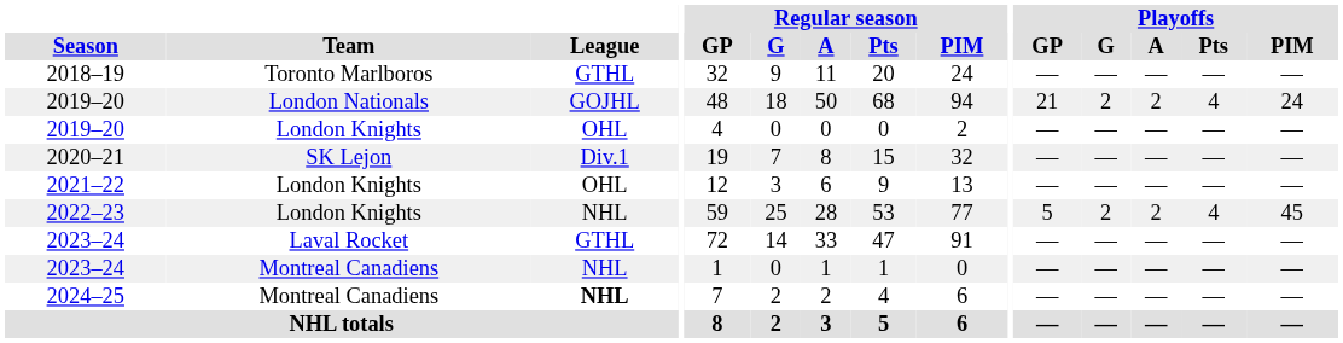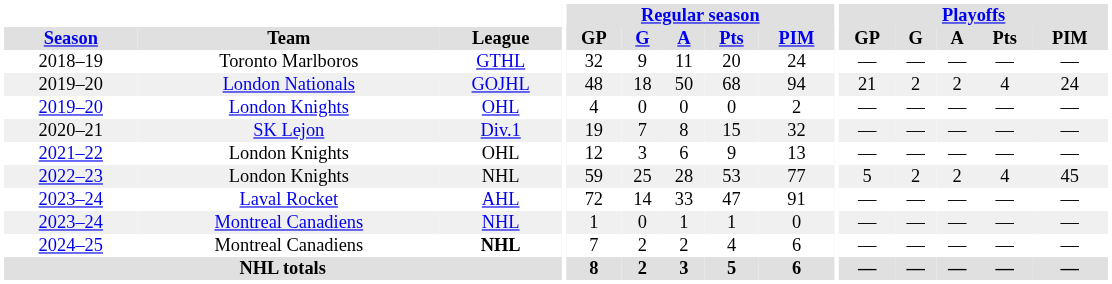 <table border="0" cellpadding="1" cellspacing="0" style="text-align:center; width:60em;">
 <tr bgcolor="#e0e0e0">
 <th colspan="3" bgcolor="#ffffff"></th>
 <th rowspan="101" bgcolor="#ffffff"></th>
 <th colspan="5"><a href='#'>Regular season</a></th>
 <th rowspan="101" bgcolor="#ffffff"></th>
 <th colspan="5"><a href='#'>Playoffs</a></th>
 </tr>
 <tr bgcolor="#e0e0e0">
 <th><a href='#'>Season</a></th>
 <th>Team</th>
 <th>League</th>
 <th>GP</th>
 <th><a href='#'>G</a></th>
 <th><a href='#'>A</a></th>
 <th><a href='#'>Pts</a></th>
 <th><a href='#'>PIM</a></th>
 <th>GP</th>
 <th>G</th>
 <th>A</th>
 <th>Pts</th>
 <th>PIM</th>
 </tr>
 <tr>
 <td>2018–19</td>
 <td>Toronto Marlboros</td>
 <td><a href='#'>GTHL</a></td>
 <td>32</td>
 <td>9</td>
 <td>11</td>
 <td>20</td>
 <td>24</td>
 <td>—</td>
 <td>—</td>
 <td>—</td>
 <td>—</td>
 <td>—</td>
 </tr>
 <tr bgcolor="#f0f0f0">
 <td>2019–20</td>
 <td><a href='#'>London Nationals</a></td>
 <td><a href='#'>GOJHL</a></td>
 <td>48</td>
 <td>18</td>
 <td>50</td>
 <td>68</td>
 <td>94</td>
 <td>21</td>
 <td>2</td>
 <td>2</td>
 <td>4</td>
 <td>24</td>
 </tr>
 <tr>
 <td><a href='#'>2019–20</a></td>
 <td><a href='#'>London Knights</a></td>
 <td><a href='#'>OHL</a></td>
 <td>4</td>
 <td>0</td>
 <td>0</td>
 <td>0</td>
 <td>2</td>
 <td>—</td>
 <td>—</td>
 <td>—</td>
 <td>—</td>
 <td>—</td>
 </tr>
 <tr bgcolor="#f0f0f0">
 <td 2020–21 Hockeyettan season>2020–21</td>
 <td><a href='#'>SK Lejon</a></td>
 <td><a href='#'>Div.1</a></td>
 <td>19</td>
 <td>7</td>
 <td>8</td>
 <td>15</td>
 <td>32</td>
 <td>—</td>
 <td>—</td>
 <td>—</td>
 <td>—</td>
 <td>—</td>
 </tr>
 <tr>
 <td><a href='#'>2021–22</a></td>
 <td>London Knights</td>
 <td>OHL</td>
 <td>12</td>
 <td>3</td>
 <td>6</td>
 <td>9</td>
 <td>13</td>
 <td>—</td>
 <td>—</td>
 <td>—</td>
 <td>—</td>
 <td>—</td>
 </tr>
 <tr bgcolor="#f0f0f0">
 <td><a href='#'>2022–23</a></td>
 <td>London Knights</td>
 <td>NHL</td>
 <td>59</td>
 <td>25</td>
 <td>28</td>
 <td>53</td>
 <td>77</td>
 <td>5</td>
 <td>2</td>
 <td>2</td>
 <td>4</td>
 <td>45</td>
 </tr>
 <tr>
 <td><a href='#'>2023–24</a></td>
 <td><a href='#'>Laval Rocket</a></td>
-<td><a href='#'>GTHL</a></td>
+<td><a href='#'>AHL</a></td>
 <td>72</td>
 <td>14</td>
 <td>33</td>
 <td>47</td>
 <td>91</td>
 <td>—</td>
 <td>—</td>
 <td>—</td>
 <td>—</td>
 <td>—</td>
 </tr>
 <tr bgcolor="#f0f0f0">
 <td><a href='#'>2023–24</a></td>
 <td><a href='#'>Montreal Canadiens</a></td>
 <td><a href='#'>NHL</a></td>
 <td>1</td>
 <td>0</td>
 <td>1</td>
 <td>1</td>
 <td>0</td>
 <td>—</td>
 <td>—</td>
 <td>—</td>
 <td>—</td>
 <td>—</td>
 </tr>
 <tr>
 <td><a href='#'>2024–25</a></td>
 <td>Montreal Canadiens</td>
 <td><strong>NHL</strong></td>
 <td>7</td>
 <td>2</td>
 <td>2</td>
 <td>4</td>
 <td>6</td>
 <td>—</td>
 <td>—</td>
 <td>—</td>
 <td>—</td>
 <td>—</td>
 </tr>
 <tr bgcolor="#e0e0e0">
 <th colspan="3">NHL totals</th>
 <th>8</th>
 <th>2</th>
 <th>3</th>
 <th>5</th>
 <th>6</th>
 <th>—</th>
 <th>—</th>
 <th>—</th>
 <th>—</th>
 <th>—</th>
 </tr>
 </table>
